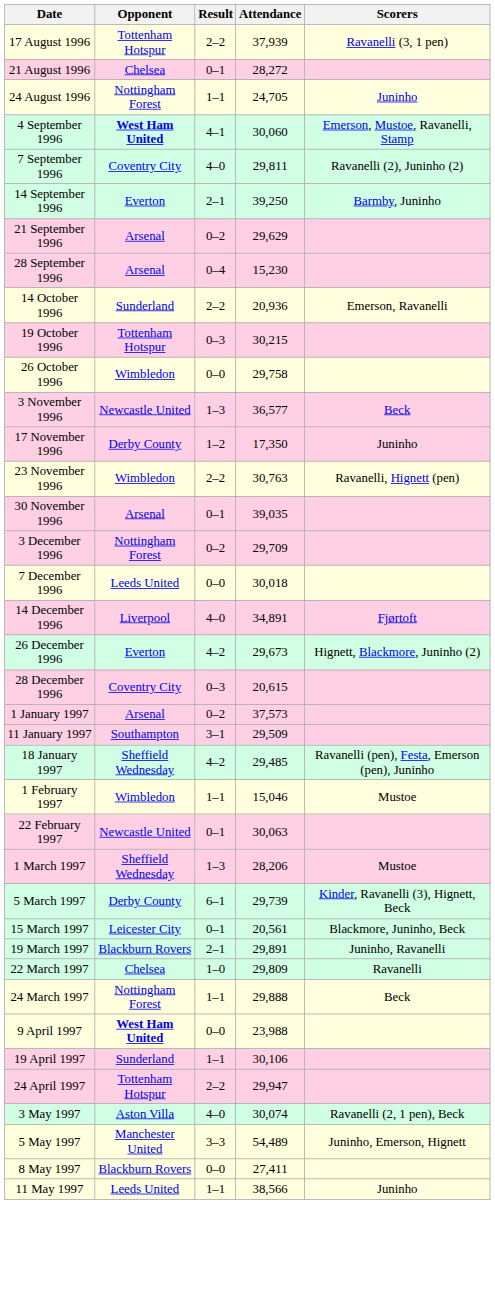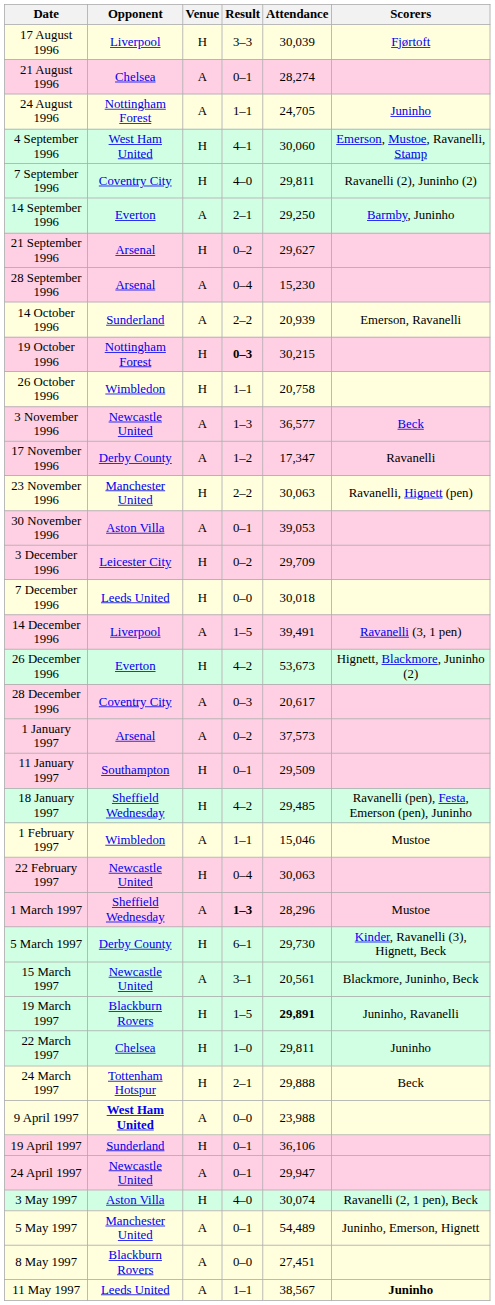 <table class="wikitable sortable" style="font-size:100%; text-align:center">
 <tr>
 <th>Date</th>
 <th>Opponent</th>
+<th>Venue</th>
 <th>Result</th>
 <th>Attendance</th>
 <th>Scorers</th>
 </tr>
 <tr style="background-color: #ffffdd;">
 <td>17 August 1996</td>
-<td><a href='#'>Tottenham Hotspur</a></td>
-<td>2–2</td>
-<td>37,939</td>
-<td><a href='#'>Ravanelli</a> (3, 1 pen)</td>
+<td><a href='#'>Liverpool</a></td>
+<td>H</td>
+<td>3–3</td>
+<td>30,039</td>
+<td><a href='#'>Fjørtoft</a></td>
 </tr>
 <tr style="background-color: #ffd0e3;">
 <td>21 August 1996</td>
 <td><a href='#'>Chelsea</a></td>
+<td>A</td>
 <td>0–1</td>
-<td>28,272</td>
+<td>28,274</td>
 <td></td>
 </tr>
 <tr style="background-color: #ffffdd;">
 <td>24 August 1996</td>
 <td><a href='#'>Nottingham Forest</a></td>
+<td>A</td>
 <td>1–1</td>
 <td>24,705</td>
 <td><a href='#'>Juninho</a></td>
 </tr>
 <tr style="background-color: #d0ffe3;">
 <td>4 September 1996</td>
-<td><strong><a href='#'>West Ham United</a></strong></td>
+<td><a href='#'>West Ham United</a></td>
+<td>H</td>
 <td>4–1</td>
 <td>30,060</td>
 <td><a href='#'>Emerson</a>, <a href='#'>Mustoe</a>, Ravanelli, <a href='#'>Stamp</a></td>
 </tr>
 <tr style="background-color: #d0ffe3;">
 <td>7 September 1996</td>
 <td><a href='#'>Coventry City</a></td>
+<td>H</td>
 <td>4–0</td>
 <td>29,811</td>
 <td>Ravanelli (2), Juninho (2)</td>
 </tr>
 <tr style="background-color: #d0ffe3;">
 <td>14 September 1996</td>
 <td><a href='#'>Everton</a></td>
+<td>A</td>
 <td>2–1</td>
-<td>39,250</td>
+<td>29,250</td>
 <td><a href='#'>Barmby</a>, Juninho</td>
 </tr>
 <tr style="background-color: #ffd0e3;">
 <td>21 September 1996</td>
 <td><a href='#'>Arsenal</a></td>
+<td>H</td>
 <td>0–2</td>
-<td>29,629</td>
+<td>29,627</td>
 <td></td>
 </tr>
 <tr style="background-color: #ffd0e3;">
 <td>28 September 1996</td>
 <td><a href='#'>Arsenal</a></td>
+<td>A</td>
 <td>0–4</td>
 <td>15,230</td>
 <td></td>
 </tr>
 <tr style="background-color: #ffffdd;">
 <td>14 October 1996</td>
 <td><a href='#'>Sunderland</a></td>
+<td>A</td>
 <td>2–2</td>
-<td>20,936</td>
+<td>20,939</td>
 <td>Emerson, Ravanelli</td>
 </tr>
 <tr style="background-color: #ffd0e3;">
 <td>19 October 1996</td>
-<td><a href='#'>Tottenham Hotspur</a></td>
-<td>0–3</td>
+<td><a href='#'>Nottingham Forest</a></td>
+<td>H</td>
+<td><strong>0–3</strong></td>
 <td>30,215</td>
 <td></td>
 </tr>
 <tr style="background-color: #ffffdd;">
 <td>26 October 1996</td>
 <td><a href='#'>Wimbledon</a></td>
-<td>0–0</td>
-<td>29,758</td>
+<td>H</td>
+<td>1–1</td>
+<td>20,758</td>
 <td></td>
 </tr>
 <tr style="background-color: #ffd0e3;">
 <td>3 November 1996</td>
 <td><a href='#'>Newcastle United</a></td>
+<td>A</td>
 <td>1–3</td>
 <td>36,577</td>
 <td><a href='#'>Beck</a></td>
 </tr>
 <tr style="background-color: #ffd0e3;">
 <td>17 November 1996</td>
 <td><a href='#'>Derby County</a></td>
+<td>A</td>
 <td>1–2</td>
-<td>17,350</td>
-<td>Juninho</td>
+<td>17,347</td>
+<td>Ravanelli</td>
 </tr>
 <tr style="background-color: #ffffdd;">
 <td>23 November 1996</td>
-<td><a href='#'>Wimbledon</a></td>
+<td><a href='#'>Manchester United</a></td>
+<td>H</td>
 <td>2–2</td>
-<td>30,763</td>
+<td>30,063</td>
 <td>Ravanelli, <a href='#'>Hignett</a> (pen)</td>
 </tr>
 <tr style="background-color: #ffd0e3;">
 <td>30 November 1996</td>
-<td><a href='#'>Arsenal</a></td>
+<td><a href='#'>Aston Villa</a></td>
+<td>A</td>
 <td>0–1</td>
-<td>39,035</td>
+<td>39,053</td>
 <td></td>
 </tr>
 <tr style="background-color: #ffd0e3;">
 <td>3 December 1996</td>
-<td><a href='#'>Nottingham Forest</a></td>
+<td><a href='#'>Leicester City</a></td>
+<td>H</td>
 <td>0–2</td>
 <td>29,709</td>
 <td></td>
 </tr>
 <tr style="background-color: #ffffdd;">
 <td>7 December 1996</td>
 <td><a href='#'>Leeds United</a></td>
+<td>H</td>
 <td>0–0</td>
 <td>30,018</td>
 <td></td>
 </tr>
 <tr style="background-color: #ffd0e3;">
 <td>14 December 1996</td>
 <td><a href='#'>Liverpool</a></td>
-<td>4–0</td>
-<td>34,891</td>
-<td><a href='#'>Fjørtoft</a></td>
+<td>A</td>
+<td>1–5</td>
+<td>39,491</td>
+<td><a href='#'>Ravanelli</a> (3, 1 pen)</td>
 </tr>
 <tr style="background-color: #d0ffe3;">
 <td>26 December 1996</td>
 <td><a href='#'>Everton</a></td>
+<td>H</td>
 <td>4–2</td>
-<td>29,673</td>
+<td>53,673</td>
 <td>Hignett, <a href='#'>Blackmore</a>, Juninho (2)</td>
 </tr>
 <tr style="background-color: #ffd0e3;">
 <td>28 December 1996</td>
 <td><a href='#'>Coventry City</a></td>
+<td>A</td>
 <td>0–3</td>
-<td>20,615</td>
+<td>20,617</td>
 <td></td>
 </tr>
 <tr style="background-color: #ffd0e3;">
 <td>1 January 1997</td>
 <td><a href='#'>Arsenal</a></td>
+<td>A</td>
 <td>0–2</td>
 <td>37,573</td>
 <td></td>
 </tr>
 <tr style="background-color: #ffd0e3;">
 <td>11 January 1997</td>
 <td><a href='#'>Southampton</a></td>
-<td>3–1</td>
+<td>H</td>
+<td>0–1</td>
 <td>29,509</td>
 <td></td>
 </tr>
 <tr style="background-color: #d0ffe3;">
 <td>18 January 1997</td>
 <td><a href='#'>Sheffield Wednesday</a></td>
+<td>H</td>
 <td>4–2</td>
 <td>29,485</td>
 <td>Ravanelli (pen), <a href='#'>Festa</a>, Emerson (pen), Juninho</td>
 </tr>
 <tr style="background-color: #ffffdd;">
 <td>1 February 1997</td>
 <td><a href='#'>Wimbledon</a></td>
+<td>A</td>
 <td>1–1</td>
 <td>15,046</td>
 <td>Mustoe</td>
 </tr>
 <tr style="background-color: #ffd0e3;">
 <td>22 February 1997</td>
 <td><a href='#'>Newcastle United</a></td>
-<td>0–1</td>
+<td>H</td>
+<td>0–4</td>
 <td>30,063</td>
 <td></td>
 </tr>
 <tr style="background-color: #ffd0e3;">
 <td>1 March 1997</td>
 <td><a href='#'>Sheffield Wednesday</a></td>
-<td>1–3</td>
-<td>28,206</td>
+<td>A</td>
+<td><strong>1–3</strong></td>
+<td>28,296</td>
 <td>Mustoe</td>
 </tr>
 <tr style="background-color: #d0ffe3;">
 <td>5 March 1997</td>
 <td><a href='#'>Derby County</a></td>
+<td>H</td>
 <td>6–1</td>
-<td>29,739</td>
+<td>29,730</td>
 <td><a href='#'>Kinder</a>, Ravanelli (3), Hignett, Beck</td>
 </tr>
 <tr style="background-color: #d0ffe3;">
 <td>15 March 1997</td>
-<td><a href='#'>Leicester City</a></td>
-<td>0–1</td>
+<td><a href='#'>Newcastle United</a></td>
+<td>A</td>
+<td>3–1</td>
 <td>20,561</td>
 <td>Blackmore, Juninho, Beck</td>
 </tr>
 <tr style="background-color: #d0ffe3;">
 <td>19 March 1997</td>
 <td><a href='#'>Blackburn Rovers</a></td>
-<td>2–1</td>
-<td>29,891</td>
+<td>H</td>
+<td>1–5</td>
+<td><strong>29,891</strong></td>
 <td>Juninho, Ravanelli</td>
 </tr>
 <tr style="background-color: #d0ffe3;">
 <td>22 March 1997</td>
 <td><a href='#'>Chelsea</a></td>
+<td>H</td>
 <td>1–0</td>
-<td>29,809</td>
-<td>Ravanelli</td>
+<td>29,811</td>
+<td>Juninho</td>
 </tr>
 <tr style="background-color: #ffffdd;">
 <td>24 March 1997</td>
-<td><a href='#'>Nottingham Forest</a></td>
-<td>1–1</td>
+<td><a href='#'>Tottenham Hotspur</a></td>
+<td>H</td>
+<td>2–1</td>
 <td>29,888</td>
 <td>Beck</td>
 </tr>
 <tr style="background-color: #ffffdd;">
 <td>9 April 1997</td>
 <td><strong><a href='#'>West Ham United</a></strong></td>
+<td>A</td>
 <td>0–0</td>
 <td>23,988</td>
 <td></td>
 </tr>
 <tr style="background-color: #ffd0e3;">
 <td>19 April 1997</td>
 <td><a href='#'>Sunderland</a></td>
-<td>1–1</td>
-<td>30,106</td>
+<td>H</td>
+<td>0–1</td>
+<td>36,106</td>
 <td></td>
 </tr>
 <tr style="background-color: #ffd0e3;">
 <td>24 April 1997</td>
-<td><a href='#'>Tottenham Hotspur</a></td>
-<td>2–2</td>
+<td><a href='#'>Newcastle United</a></td>
+<td>A</td>
+<td>0–1</td>
 <td>29,947</td>
 <td></td>
 </tr>
 <tr style="background-color: #d0ffe3;">
 <td>3 May 1997</td>
 <td><a href='#'>Aston Villa</a></td>
+<td>H</td>
 <td>4–0</td>
 <td>30,074</td>
 <td>Ravanelli (2, 1 pen), Beck</td>
 </tr>
 <tr style="background-color: #ffffdd;">
 <td>5 May 1997</td>
 <td><a href='#'>Manchester United</a></td>
-<td>3–3</td>
+<td>A</td>
+<td>0–1</td>
 <td>54,489</td>
 <td>Juninho, Emerson, Hignett</td>
 </tr>
 <tr style="background-color: #ffffdd;">
 <td>8 May 1997</td>
 <td><a href='#'>Blackburn Rovers</a></td>
+<td>A</td>
 <td>0–0</td>
-<td>27,411</td>
+<td>27,451</td>
 <td></td>
 </tr>
 <tr style="background-color: #ffffdd;">
 <td>11 May 1997</td>
 <td><a href='#'>Leeds United</a></td>
+<td>A</td>
 <td>1–1</td>
-<td>38,566</td>
-<td>Juninho</td>
+<td>38,567</td>
+<td><strong>Juninho</strong></td>
 </tr>
 </table>
